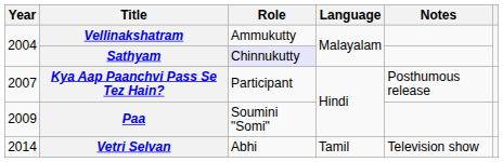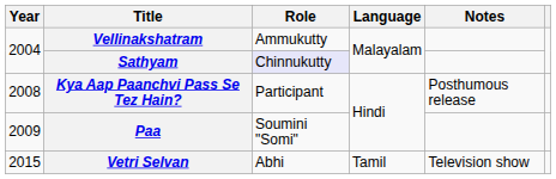 <table class="wikitable sortable plainrowheaders">
 <tr>
 <th scope="col">Year</th>
 <th scope="col">Title</th>
 <th scope="col">Role</th>
 <th scope="col">Language</th>
 <th scope="col">Notes</th>
 <th scope="col" class="unsortable"></th>
 </tr>
 <tr>
 <td rowspan="2">2004</td>
 <th scope="row"><em><a href='#'>Vellinakshatram</a></em></th>
 <td>Ammukutty</td>
 <td rowspan="2">Malayalam</td>
 <td></td>
 <td rowspan="2" style="text-align:center;"></td>
 </tr>
 <tr>
 <th scope="row"><em><a href='#'>Sathyam</a></em></th>
 <td style="background: lavender;">Chinnukutty</td>
 <td></td>
 </tr>
 <tr>
-<td>2007</td>
+<td>2008</td>
 <th scope="row"><em><a href='#'>Kya Aap Paanchvi Pass Se Tez Hain?</a></em></th>
 <td>Participant</td>
 <td rowspan="2">Hindi</td>
 <td>Posthumous release</td>
 <td style="text-align:center;"></td>
 </tr>
 <tr>
 <td>2009</td>
 <th scope="row"><em><a href='#'>Paa</a></em></th>
 <td>Soumini "Somi"</td>
 <td></td>
 <td style="text-align:center;"></td>
 </tr>
 <tr>
-<td>2014</td>
+<td>2015</td>
 <th scope="row"><em><a href='#'>Vetri Selvan</a></em></th>
 <td>Abhi</td>
 <td>Tamil</td>
 <td>Television show</td>
 <td style="text-align:center;"></td>
 </tr>
 </table>
